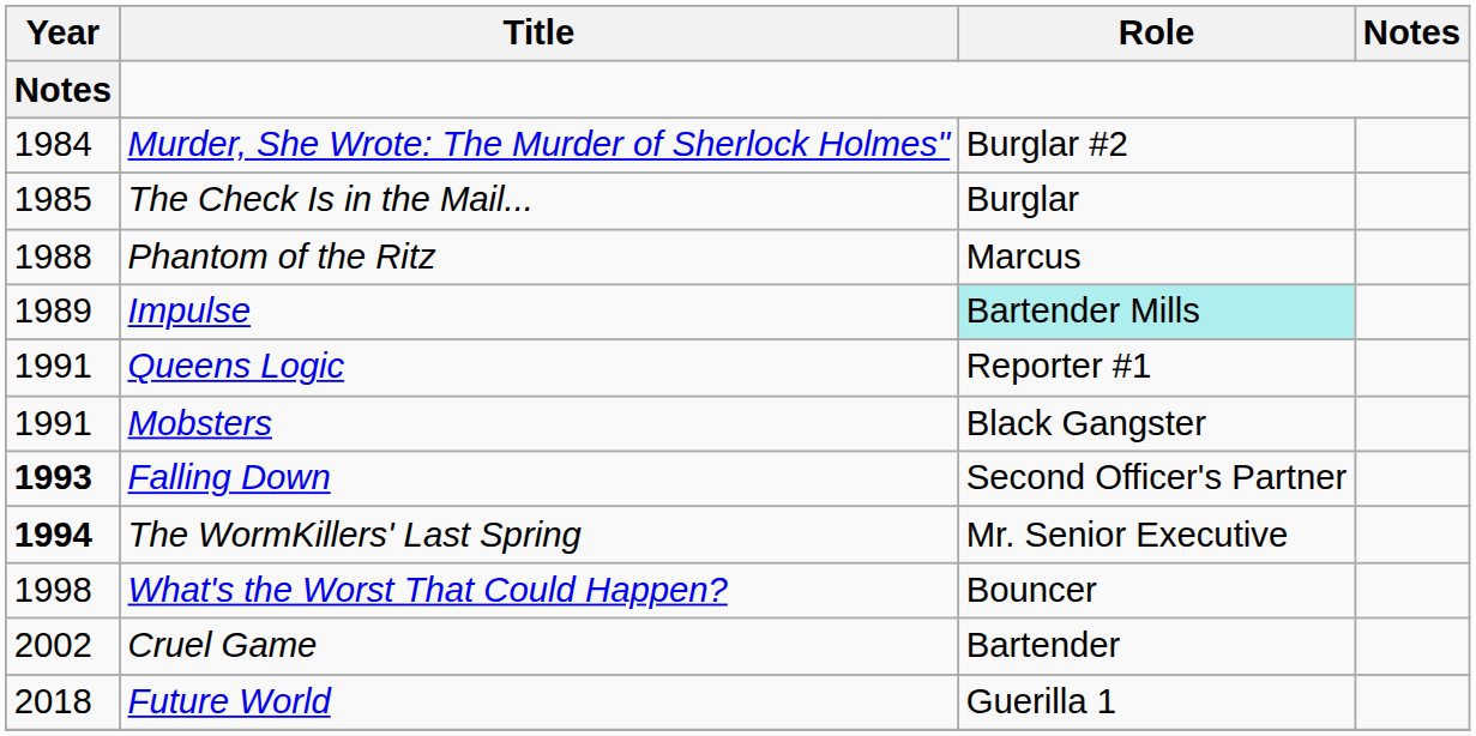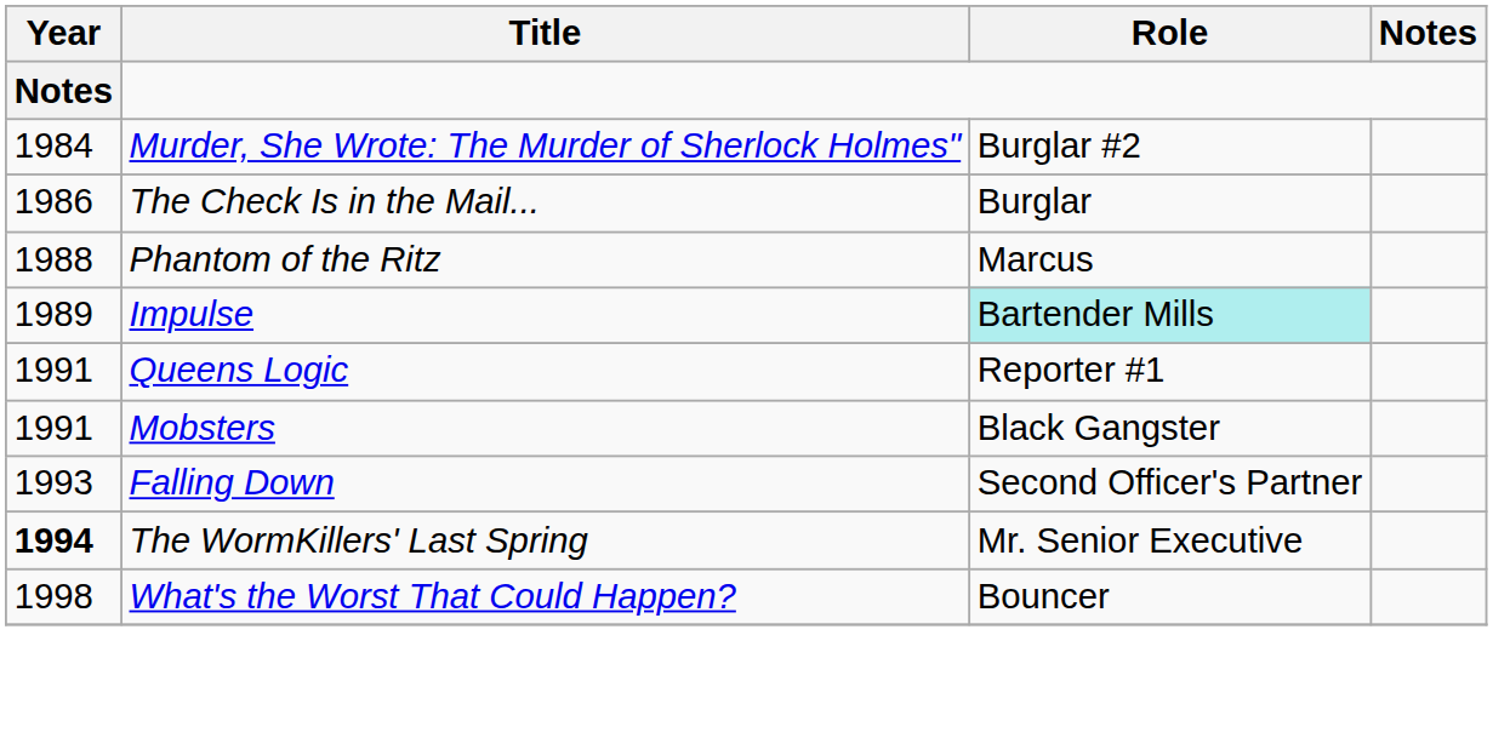 <table class="wikitable">
 <tr>
 <th>Year</th>
 <th>Title</th>
 <th>Role</th>
 <th>Notes</th>
 </tr>
 <tr>
 <th>Notes</th>
 </tr>
 <tr>
 <td>1984</td>
 <td><em><a href='#'>Murder, She Wrote: The Murder of Sherlock Holmes"</a></em></td>
 <td>Burglar #2</td>
 <td></td>
 </tr>
 <tr>
-<td>1985</td>
+<td>1986</td>
 <td><em>The Check Is in the Mail...</em></td>
 <td>Burglar</td>
 <td></td>
 </tr>
 <tr>
 <td>1988</td>
 <td><em>Phantom of the Ritz</em></td>
 <td>Marcus</td>
 <td></td>
 </tr>
 <tr>
 <td>1989</td>
 <td><em><a href='#'>Impulse</a></em></td>
 <td style="background: paleturquoise;">Bartender Mills</td>
 <td></td>
 </tr>
 <tr>
 <td>1991</td>
 <td><em><a href='#'>Queens Logic</a></em></td>
 <td>Reporter #1</td>
 <td></td>
 </tr>
 <tr>
 <td>1991</td>
 <td><em><a href='#'>Mobsters</a></em></td>
 <td>Black Gangster</td>
 <td></td>
 </tr>
 <tr>
-<td><strong>1993</strong></td>
+<td>1993</td>
 <td><em><a href='#'>Falling Down</a></em></td>
 <td>Second Officer's Partner</td>
 <td></td>
 </tr>
 <tr>
 <td><strong>1994</strong></td>
 <td><em>The WormKillers' Last Spring</em></td>
 <td>Mr. Senior Executive</td>
 <td></td>
 </tr>
 <tr>
 <td>1998</td>
 <td><em><a href='#'>What's the Worst That Could Happen?</a></em></td>
 <td>Bouncer</td>
 <td></td>
 </tr>
 <tr>
-<td>2002</td>
-<td><em>Cruel Game</em></td>
-<td>Bartender</td>
-<td></td>
-</tr>
-<tr>
-<td>2018</td>
-<td><em><a href='#'>Future World</a></em></td>
-<td>Guerilla 1</td>
-<td></td>
-</tr>
-<tr>
 </tr>
 </table>
